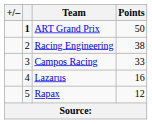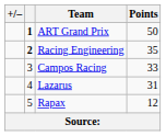 <table class="wikitable" style="font-size:85%">
 <tr>
 <th scope="col">+/–</th>
 <th scope="col"></th>
 <th scope="col">Team</th>
 <th scope="col">Points</th>
 </tr>
 <tr>
 <td align="left"></td>
 <td scope="row"><strong>1</strong></td>
 <td> <a href='#'>ART Grand Prix</a></td>
 <td align="right">50</td>
 </tr>
 <tr>
 <td align="left"></td>
-<td scope="row">2</td>
+<td scope="row"><strong>2</strong></td>
 <td> <a href='#'>Racing Engineering</a></td>
-<td align="right">38</td>
+<td align="right">35</td>
 </tr>
 <tr>
 <td align="left"></td>
 <td scope="row">3</td>
 <td> <a href='#'>Campos Racing</a></td>
 <td align="right">33</td>
 </tr>
 <tr>
 <td align="left"></td>
 <td scope="row">4</td>
 <td> <a href='#'>Lazarus</a></td>
-<td align="right">16</td>
+<td align="right">31</td>
 </tr>
 <tr>
 <td align="left"></td>
 <td scope="row">5</td>
 <td> <a href='#'>Rapax</a></td>
 <td align="right">12</td>
 </tr>
 <tr>
 <th colspan="4">Source:</th>
 </tr>
 </table>
